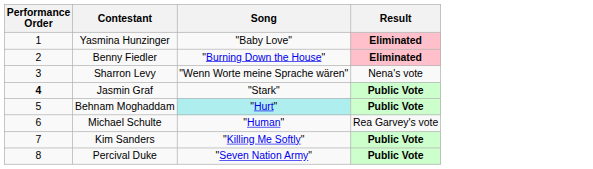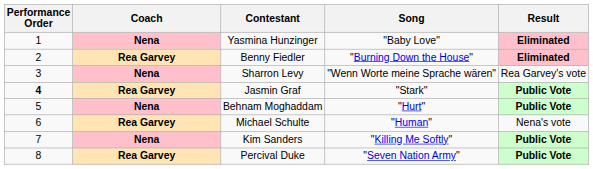 <table class="wikitable sortable" style="text-align: center; width: auto;">
 <tr>
 <th>Performance <br>Order</th>
+<th>Coach</th>
 <th>Contestant</th>
 <th>Song</th>
 <th>Result</th>
 </tr>
 <tr>
 <td>1</td>
+<th style="background-color:pink" width="220px">Nena</th>
 <td>Yasmina Hunzinger</td>
 <td>"Baby Love"</td>
 <th style="background:pink;">Eliminated</th>
 </tr>
 <tr>
 <td>2</td>
+<th style="background-color:#ffe5b4" width="220px">Rea Garvey</th>
 <td>Benny Fiedler</td>
 <td>"<a href='#'>Burning Down the House</a>"</td>
 <th style="background:pink;">Eliminated</th>
 </tr>
 <tr>
 <td>3</td>
+<th style="background-color:pink" width="220px">Nena</th>
 <td>Sharron Levy</td>
 <td>"Wenn Worte meine Sprache wären"</td>
-<td>Nena's vote</td>
+<td>Rea Garvey's vote</td>
 </tr>
 <tr>
 <td><strong>4</strong></td>
+<th style="background-color:#ffe5b4" width="220px">Rea Garvey</th>
 <td>Jasmin Graf</td>
 <td>"Stark"</td>
 <th style="background:#cfc">Public Vote</th>
 </tr>
 <tr>
 <td>5</td>
+<th style="background-color:pink" width="220px">Nena</th>
 <td>Behnam Moghaddam</td>
-<td style="background: paleturquoise;">"<a href='#'>Hurt</a>"</td>
+<td>"<a href='#'>Hurt</a>"</td>
 <th style="background:#cfc">Public Vote</th>
 </tr>
 <tr>
 <td>6</td>
+<th style="background-color:#ffe5b4" width="220px">Rea Garvey</th>
 <td>Michael Schulte</td>
 <td>"<a href='#'>Human</a>"</td>
-<td>Rea Garvey's vote</td>
+<td>Nena's vote</td>
 </tr>
 <tr>
 <td>7</td>
+<th style="background-color:pink" width="220px">Nena</th>
 <td>Kim Sanders</td>
 <td>"<a href='#'>Killing Me Softly</a>"</td>
 <th style="background:#cfc">Public Vote</th>
 </tr>
 <tr>
 <td>8</td>
+<th style="background-color:#ffe5b4" width="220px">Rea Garvey</th>
 <td>Percival Duke</td>
 <td>"<a href='#'>Seven Nation Army</a>"</td>
 <th style="background:#cfc">Public Vote</th>
 </tr>
 </table>
